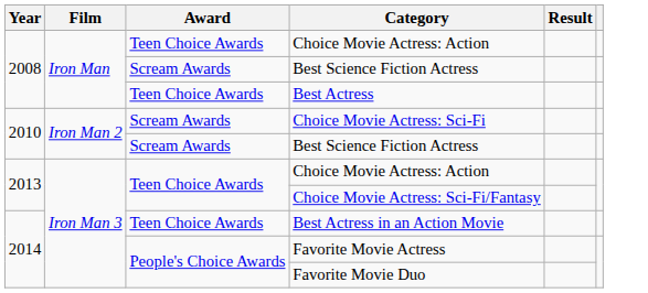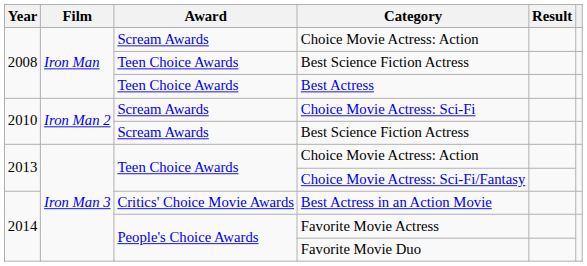 <table class="wikitable sortable">
 <tr>
 <th>Year</th>
 <th>Film</th>
 <th>Award</th>
 <th>Category</th>
 <th>Result</th>
 <th scope="col" class="unsortable"></th>
 </tr>
 <tr>
 <td rowspan="3">2008</td>
 <td rowspan="3"><em><a href='#'>Iron Man</a></em></td>
-<td><a href='#'>Teen Choice Awards</a></td>
+<td><a href='#'>Scream Awards</a></td>
 <td>Choice Movie Actress: Action</td>
 <td></td>
 <td style="text-align: center;"></td>
 </tr>
 <tr>
-<td><a href='#'>Scream Awards</a></td>
+<td><a href='#'>Teen Choice Awards</a></td>
 <td>Best Science Fiction Actress</td>
 <td></td>
 <td style="text-align: center;"></td>
 </tr>
 <tr>
 <td><a href='#'>Teen Choice Awards</a></td>
 <td><a href='#'>Best Actress</a></td>
 <td></td>
 <td style="text-align: center;"></td>
 </tr>
 <tr>
 <td rowspan="2">2010</td>
 <td rowspan="2"><em><a href='#'>Iron Man 2</a></em></td>
 <td><a href='#'>Scream Awards</a></td>
 <td><a href='#'>Choice Movie Actress: Sci-Fi</a></td>
 <td></td>
 <td style="text-align: center;"></td>
 </tr>
 <tr>
 <td><a href='#'>Scream Awards</a></td>
 <td>Best Science Fiction Actress</td>
 <td></td>
 <td style="text-align: center;"></td>
 </tr>
 <tr>
 <td rowspan="2">2013</td>
 <td rowspan="5"><em><a href='#'>Iron Man 3</a></em></td>
 <td rowspan="2"><a href='#'>Teen Choice Awards</a></td>
 <td>Choice Movie Actress: Action</td>
 <td></td>
 <td rowspan="2" style="text-align: center;"></td>
 </tr>
 <tr>
 <td><a href='#'>Choice Movie Actress: Sci-Fi/Fantasy</a></td>
 <td></td>
 </tr>
 <tr>
 <td rowspan="3">2014</td>
-<td><a href='#'>Teen Choice Awards</a></td>
+<td><a href='#'>Critics' Choice Movie Awards</a></td>
 <td><a href='#'>Best Actress in an Action Movie</a></td>
 <td></td>
 <td style="text-align: center;"></td>
 </tr>
 <tr>
 <td rowspan="2"><a href='#'>People's Choice Awards</a></td>
 <td>Favorite Movie Actress</td>
 <td></td>
 <td rowspan="2" style="text-align: center;"></td>
 </tr>
 <tr>
 <td>Favorite Movie Duo </td>
 <td></td>
 </tr>
 </table>
